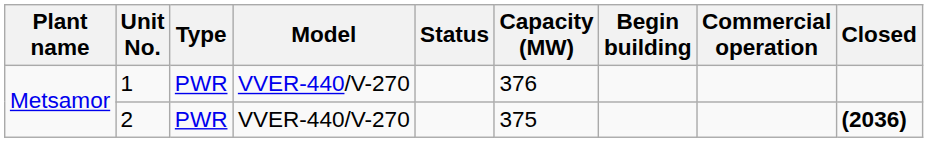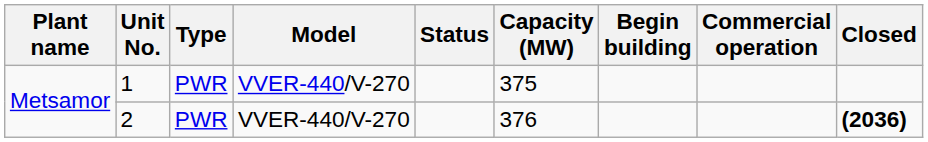 <table class="wikitable sortable mw-datatable">
 <tr>
 <th>Plant<br>name</th>
 <th>Unit<br>No.</th>
 <th>Type</th>
 <th>Model</th>
 <th>Status</th>
 <th>Capacity<br>(MW)</th>
 <th>Begin<br>building</th>
 <th>Commercial<br>operation</th>
 <th>Closed</th>
 </tr>
 <tr>
 <td rowspan=2><a href='#'>Metsamor</a></td>
 <td>1</td>
 <td><a href='#'>PWR</a></td>
 <td><a href='#'>VVER-440</a>/V-270</td>
 <td></td>
-<td>376</td>
+<td>375</td>
 <td></td>
 <td></td>
 <td></td>
 </tr>
 <tr>
 <td>2</td>
 <td><a href='#'>PWR</a></td>
 <td>VVER-440/V-270</td>
 <td></td>
-<td>375</td>
+<td>376</td>
 <td></td>
 <td></td>
 <td><strong>(2036)</strong></td>
 </tr>
 </table>
